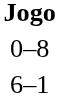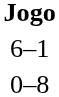 <table>
 <tr>
 <th width=125></th>
 <th width=auto>Jogo</th>
 <th width=125></th>
 </tr>
 <tr>
+<td align=right><strong></strong></td>
+<td align=center>6–1</td>
+<td align=left></td>
+</tr>
+<tr>
 <td align=right></td>
 <td align=center>0–8</td>
 <td align=left><strong></strong></td>
 </tr>
-<tr>
-<td align=right><strong></strong></td>
-<td align=center>6–1</td>
-<td align=left></td>
-</tr>
 </table>
